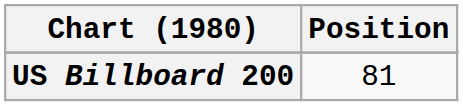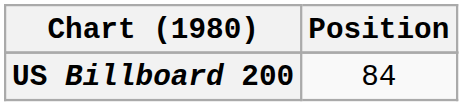 <table class="wikitable plainrowheaders" style="text-align:center">
 <tr>
 <th scope=col>Chart (1980)</th>
 <th scope=col>Position</th>
 </tr>
 <tr>
 </tr>
 <tr>
 <th scope="row">US <em>Billboard</em> 200</th>
-<td align="center">81</td>
+<td align="center">84</td>
 </tr>
 </table>
